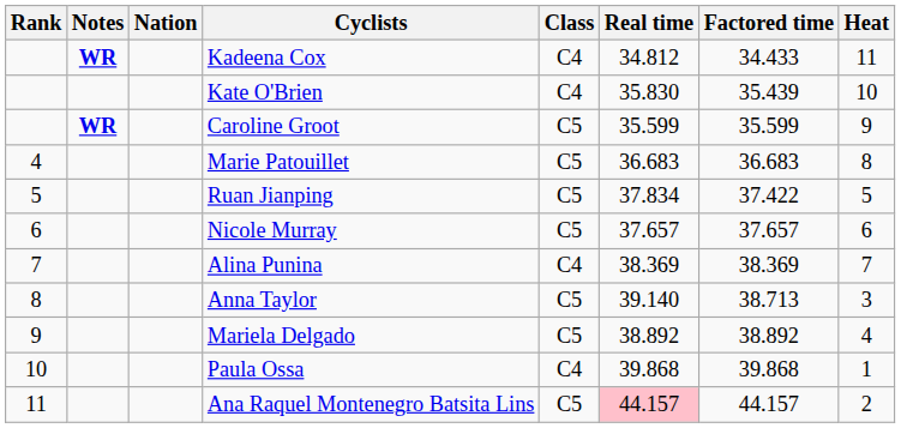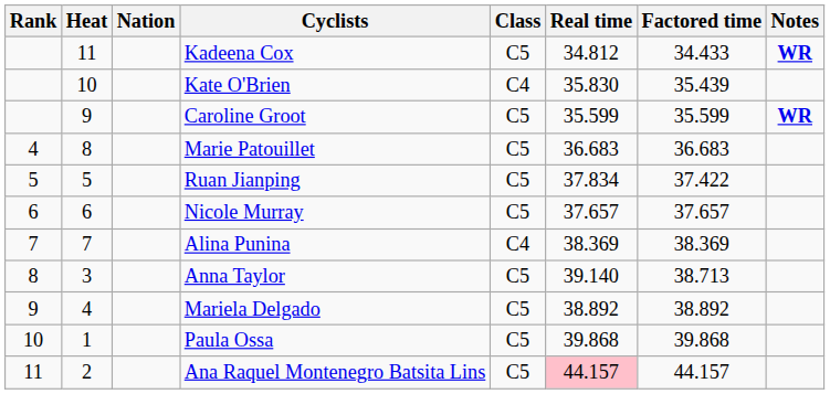 <table class="wikitable sortable" style="text-align:center;">
 <tr>
 <th>Rank</th>
-<th class="unsortable">Notes</th>
+<th>Heat</th>
 <th>Nation</th>
 <th class="unsortable">Cyclists</th>
 <th>Class</th>
 <th>Real time</th>
 <th>Factored time</th>
-<th>Heat</th>
+<th class="unsortable">Notes</th>
 </tr>
 <tr>
 <td></td>
-<td><strong><a href='#'>WR</a></strong></td>
+<td>11</td>
 <td align=left></td>
 <td align=left><a href='#'>Kadeena Cox</a></td>
-<td>C4</td>
+<td>C5</td>
 <td>34.812</td>
 <td>34.433</td>
-<td>11</td>
+<td><strong><a href='#'>WR</a></strong></td>
 </tr>
 <tr>
 <td></td>
-<td></td>
+<td>10</td>
 <td align=left></td>
 <td align=left><a href='#'>Kate O'Brien</a></td>
 <td>C4</td>
 <td>35.830</td>
 <td>35.439</td>
-<td>10</td>
+<td></td>
 </tr>
 <tr>
 <td></td>
-<td><strong><a href='#'>WR</a></strong></td>
+<td>9</td>
 <td align=left></td>
 <td align=left><a href='#'>Caroline Groot</a></td>
 <td>C5</td>
 <td>35.599</td>
 <td>35.599</td>
-<td>9</td>
+<td><strong><a href='#'>WR</a></strong></td>
 </tr>
 <tr>
 <td>4</td>
-<td></td>
+<td>8</td>
 <td align=left></td>
 <td align=left><a href='#'>Marie Patouillet</a></td>
 <td>C5</td>
 <td>36.683</td>
 <td>36.683</td>
-<td>8</td>
+<td></td>
 </tr>
 <tr>
 <td>5</td>
-<td></td>
+<td>5</td>
 <td align=left></td>
 <td align=left><a href='#'>Ruan Jianping</a></td>
 <td>C5</td>
 <td>37.834</td>
 <td>37.422</td>
-<td>5</td>
+<td></td>
 </tr>
 <tr>
 <td>6</td>
-<td></td>
+<td>6</td>
 <td align=left></td>
 <td align=left><a href='#'>Nicole Murray</a></td>
 <td>C5</td>
 <td>37.657</td>
 <td>37.657</td>
-<td>6</td>
+<td></td>
 </tr>
 <tr>
 <td>7</td>
-<td></td>
+<td>7</td>
 <td align=left></td>
 <td align=left><a href='#'>Alina Punina</a></td>
 <td>C4</td>
 <td>38.369</td>
 <td>38.369</td>
-<td>7</td>
+<td></td>
 </tr>
 <tr>
 <td>8</td>
-<td></td>
+<td>3</td>
 <td align=left></td>
 <td align=left><a href='#'>Anna Taylor</a></td>
 <td>C5</td>
 <td>39.140</td>
 <td>38.713</td>
-<td>3</td>
+<td></td>
 </tr>
 <tr>
 <td>9</td>
-<td></td>
+<td>4</td>
 <td align=left></td>
 <td align=left><a href='#'>Mariela Delgado</a></td>
 <td>C5</td>
 <td>38.892</td>
 <td>38.892</td>
-<td>4</td>
+<td></td>
 </tr>
 <tr>
 <td>10</td>
-<td></td>
+<td>1</td>
 <td align=left></td>
 <td align=left><a href='#'>Paula Ossa</a></td>
-<td>C4</td>
+<td>C5</td>
 <td>39.868</td>
 <td>39.868</td>
-<td>1</td>
+<td></td>
 </tr>
 <tr>
 <td>11</td>
-<td></td>
+<td>2</td>
 <td align=left></td>
 <td align=left><a href='#'>Ana Raquel Montenegro Batsita Lins</a></td>
 <td>C5</td>
 <td style="background: pink;">44.157</td>
 <td>44.157</td>
-<td>2</td>
+<td></td>
 </tr>
 </table>
